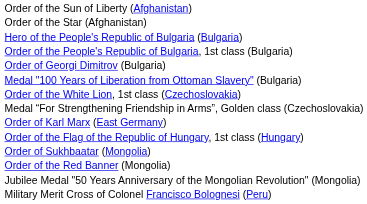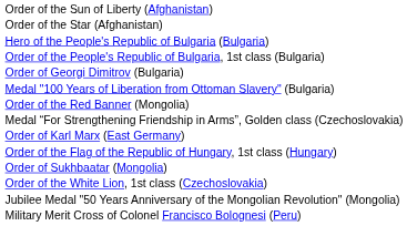 <table>
 <tr>
 <td></td>
 <td>Order of the Sun of Liberty (<a href='#'>Afghanistan</a>)</td>
 </tr>
 <tr>
 <td></td>
 <td>Order of the Star (Afghanistan)</td>
 </tr>
 <tr>
 <td></td>
 <td><a href='#'>Hero of the People's Republic of Bulgaria</a> (<a href='#'>Bulgaria</a>)</td>
 </tr>
 <tr>
 <td></td>
 <td><a href='#'>Order of the People's Republic of Bulgaria</a>, 1st class (Bulgaria)</td>
 </tr>
 <tr>
 <td></td>
 <td><a href='#'>Order of Georgi Dimitrov</a> (Bulgaria)</td>
 </tr>
 <tr>
 <td></td>
 <td><a href='#'>Medal "100 Years of Liberation from Ottoman Slavery"</a> (Bulgaria)</td>
 </tr>
 <tr>
 <td></td>
-<td><a href='#'>Order of the White Lion</a>, 1st class (<a href='#'>Czechoslovakia</a>)</td>
+<td><a href='#'>Order of the Red Banner</a> (Mongolia)</td>
 </tr>
 <tr>
 <td></td>
 <td>Medal “For Strengthening Friendship in Arms”, Golden class (Czechoslovakia)</td>
 </tr>
 <tr>
 <td></td>
 <td><a href='#'>Order of Karl Marx</a> (<a href='#'>East Germany</a>)</td>
 </tr>
 <tr>
 <td></td>
 <td><a href='#'>Order of the Flag of the Republic of Hungary</a>, 1st class (<a href='#'>Hungary</a>)</td>
 </tr>
 <tr>
 <td></td>
 <td><a href='#'>Order of Sukhbaatar</a> (<a href='#'>Mongolia</a>)</td>
 </tr>
 <tr>
 <td></td>
-<td><a href='#'>Order of the Red Banner</a> (Mongolia)</td>
+<td><a href='#'>Order of the White Lion</a>, 1st class (<a href='#'>Czechoslovakia</a>)</td>
 </tr>
 <tr>
 <td></td>
 <td>Jubilee Medal "50 Years Anniversary of the Mongolian Revolution" (Mongolia)</td>
 </tr>
 <tr>
 <td></td>
 <td>Military Merit Cross of Colonel <a href='#'>Francisco Bolognesi</a> (<a href='#'>Peru</a>)</td>
 </tr>
 <tr>
 </tr>
 </table>
